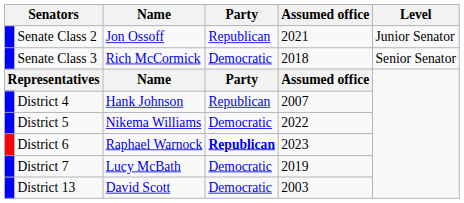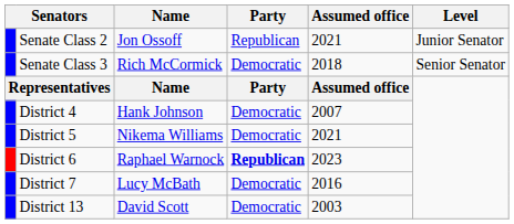 <table class=wikitable>
 <tr>
 <th colspan="2"  style="text-align:center; vertical-align:bottom;"><strong>Senators</strong></th>
 <th style="text-align:center; vertical-align:bottom;"><strong>Name</strong></th>
 <th style="text-align:center; vertical-align:bottom;"><strong>Party</strong></th>
 <th style="text-align:center; vertical-align:bottom;"><strong>Assumed office</strong></th>
 <th style="text-align:center; vertical-align:bottom;"><strong>Level</strong></th>
 </tr>
 <tr>
 <td style="background:blue;"> </td>
 <td>Senate Class 2</td>
 <td><a href='#'>Jon Ossoff</a></td>
 <td><a href='#'>Republican</a></td>
 <td>2021</td>
 <td>Junior Senator</td>
 </tr>
 <tr>
 <td style="background:blue;"> </td>
 <td>Senate Class 3</td>
 <td><a href='#'>Rich McCormick</a></td>
 <td><a href='#'>Democratic</a></td>
 <td>2018</td>
 <td>Senior Senator</td>
 </tr>
 <tr>
 <th colspan="2"  style="text-align:center; vertical-align:bottom;"><strong>Representatives</strong></th>
 <th style="text-align:center; vertical-align:bottom;"><strong>Name</strong></th>
 <th style="text-align:center; vertical-align:bottom;"><strong>Party</strong></th>
 <th style="text-align:center; vertical-align:bottom;"><strong>Assumed office</strong></th>
 </tr>
 <tr>
 <td style="background:blue;"> </td>
 <td>District 4</td>
 <td><a href='#'>Hank Johnson</a></td>
-<td><a href='#'>Republican</a></td>
+<td><a href='#'>Democratic</a></td>
 <td>2007</td>
 </tr>
 <tr>
 <td style="background:blue;"> </td>
 <td>District 5</td>
 <td><a href='#'>Nikema Williams</a></td>
 <td><a href='#'>Democratic</a></td>
-<td>2022</td>
+<td>2021</td>
 </tr>
 <tr>
 <td style="background:red;"> </td>
 <td>District 6</td>
 <td><a href='#'>Raphael Warnock</a></td>
 <td><strong><a href='#'>Republican</a></strong></td>
 <td>2023</td>
 </tr>
 <tr>
 <td style="background:blue;"> </td>
 <td>District 7</td>
 <td><a href='#'>Lucy McBath</a></td>
 <td><a href='#'>Democratic</a></td>
-<td>2019</td>
+<td>2016</td>
 </tr>
 <tr>
 <td style="background:blue;"> </td>
 <td>District 13</td>
 <td><a href='#'>David Scott</a></td>
 <td><a href='#'>Democratic</a></td>
 <td>2003</td>
 </tr>
 </table>
